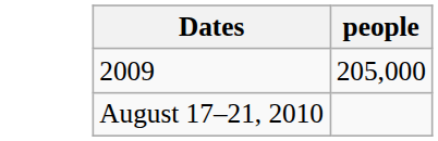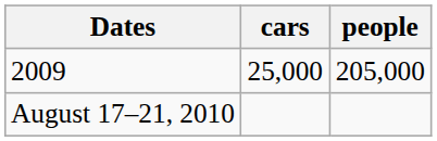 <table class="wikitable" align=right>
 <tr>
 <th>Dates</th>
+<th>cars</th>
 <th>people</th>
 </tr>
 <tr>
 <td>2009</td>
+<td>25,000</td>
 <td>205,000</td>
 </tr>
 <tr>
 <td>August 17–21, 2010</td>
 <td></td>
+<td></td>
 </tr>
 </table>
